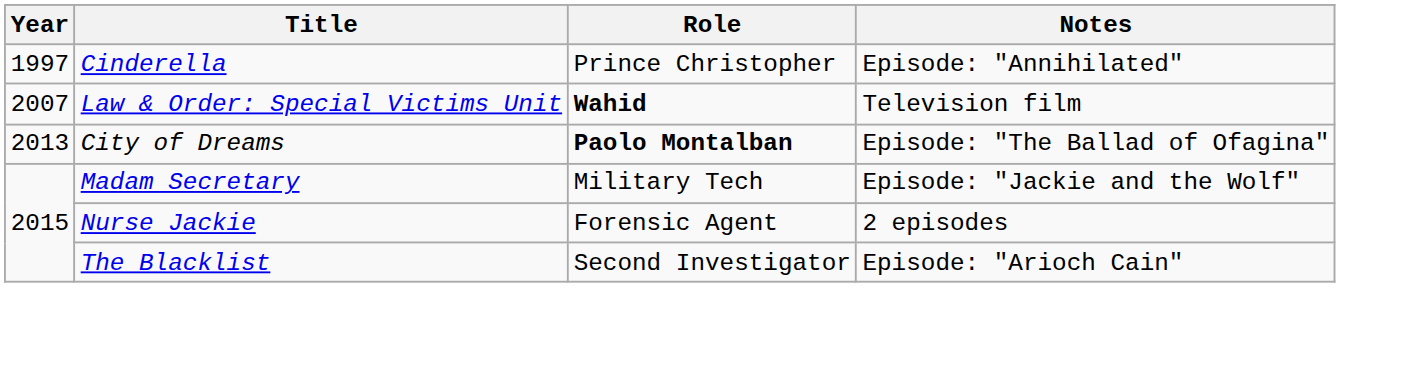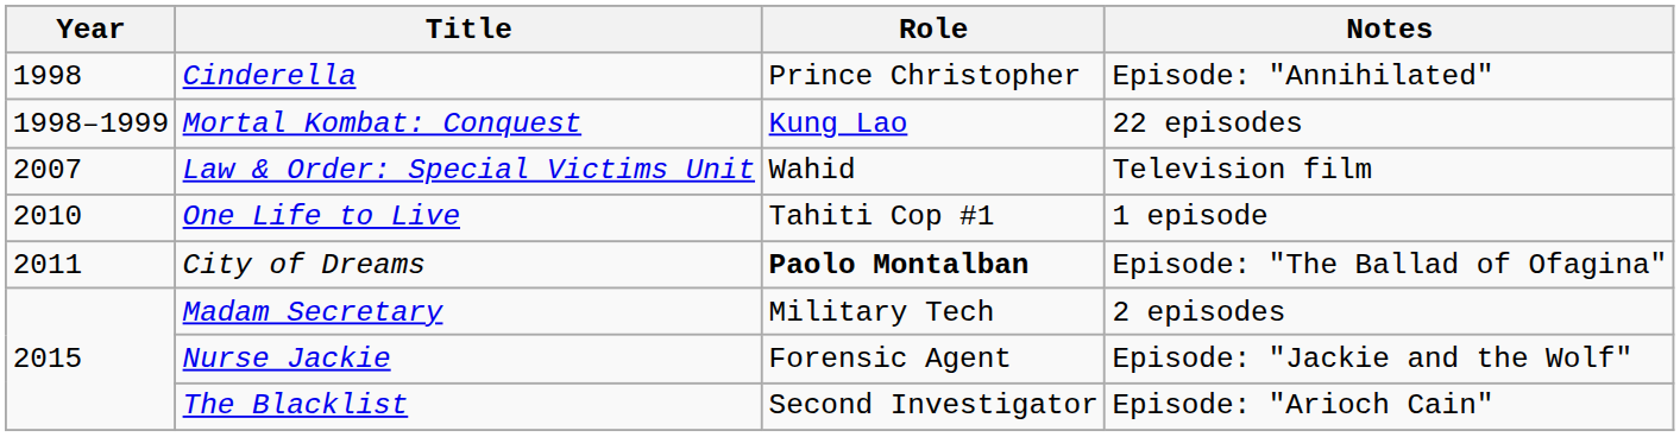 <table class="wikitable">
 <tr>
 <th>Year</th>
 <th>Title</th>
 <th>Role</th>
 <th>Notes</th>
 </tr>
 <tr>
-<td>1997</td>
+<td>1998</td>
 <td><a href='#'><em>Cinderella</em></a></td>
 <td>Prince Christopher</td>
 <td>Episode: "Annihilated"</td>
 </tr>
 <tr>
+<td>1998–1999</td>
+<td><em><a href='#'>Mortal Kombat: Conquest</a></em></td>
+<td><a href='#'>Kung Lao</a></td>
+<td>22 episodes</td>
+</tr>
+<tr>
 <td>2007</td>
 <td><em><a href='#'>Law & Order: Special Victims Unit</a></em></td>
-<td><strong>Wahid</strong></td>
+<td>Wahid</td>
 <td>Television film</td>
 </tr>
 <tr>
-<td>2013</td>
+<td>2010</td>
+<td><em><a href='#'>One Life to Live</a></em></td>
+<td>Tahiti Cop #1</td>
+<td>1 episode</td>
+</tr>
+<tr>
+<td>2011</td>
 <td><em>City of Dreams</em></td>
 <td><strong>Paolo Montalban</strong></td>
 <td>Episode: "The Ballad of Ofagina"</td>
 </tr>
 <tr>
 <td rowspan="3">2015</td>
 <td><a href='#'><em>Madam Secretary</em></a></td>
 <td>Military Tech</td>
-<td>Episode: "Jackie and the Wolf"</td>
+<td>2 episodes</td>
 </tr>
 <tr>
 <td><em><a href='#'>Nurse Jackie</a></em></td>
 <td>Forensic Agent</td>
-<td>2 episodes</td>
+<td>Episode: "Jackie and the Wolf"</td>
 </tr>
 <tr>
 <td><a href='#'><em>The Blacklist</em></a></td>
 <td>Second Investigator</td>
 <td>Episode: "Arioch Cain"</td>
 </tr>
 </table>
